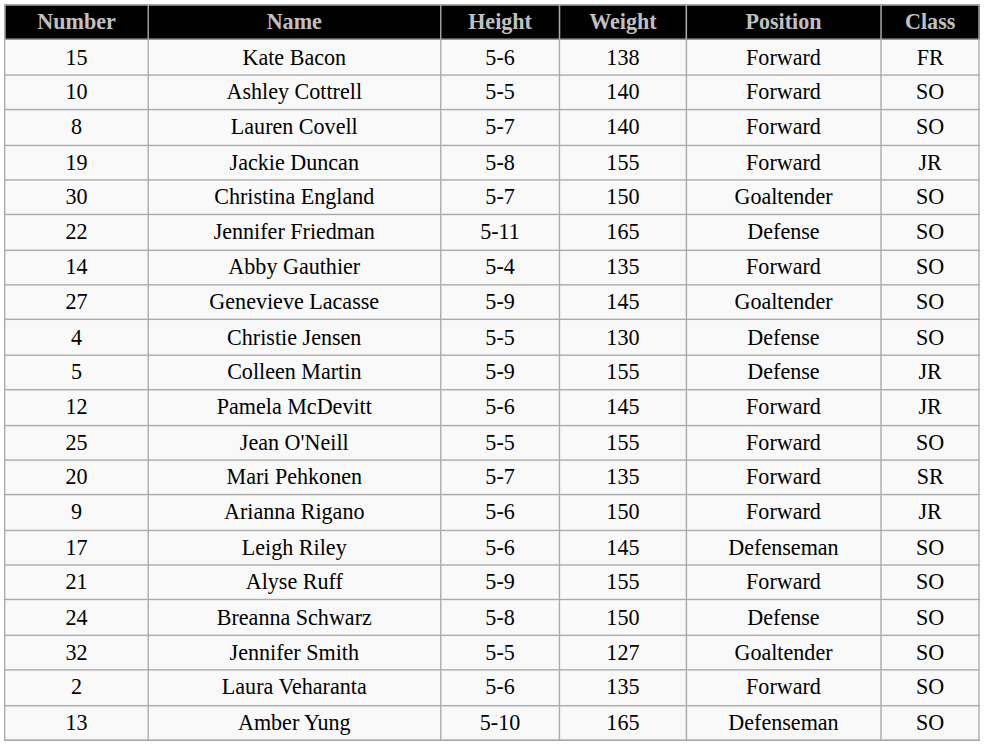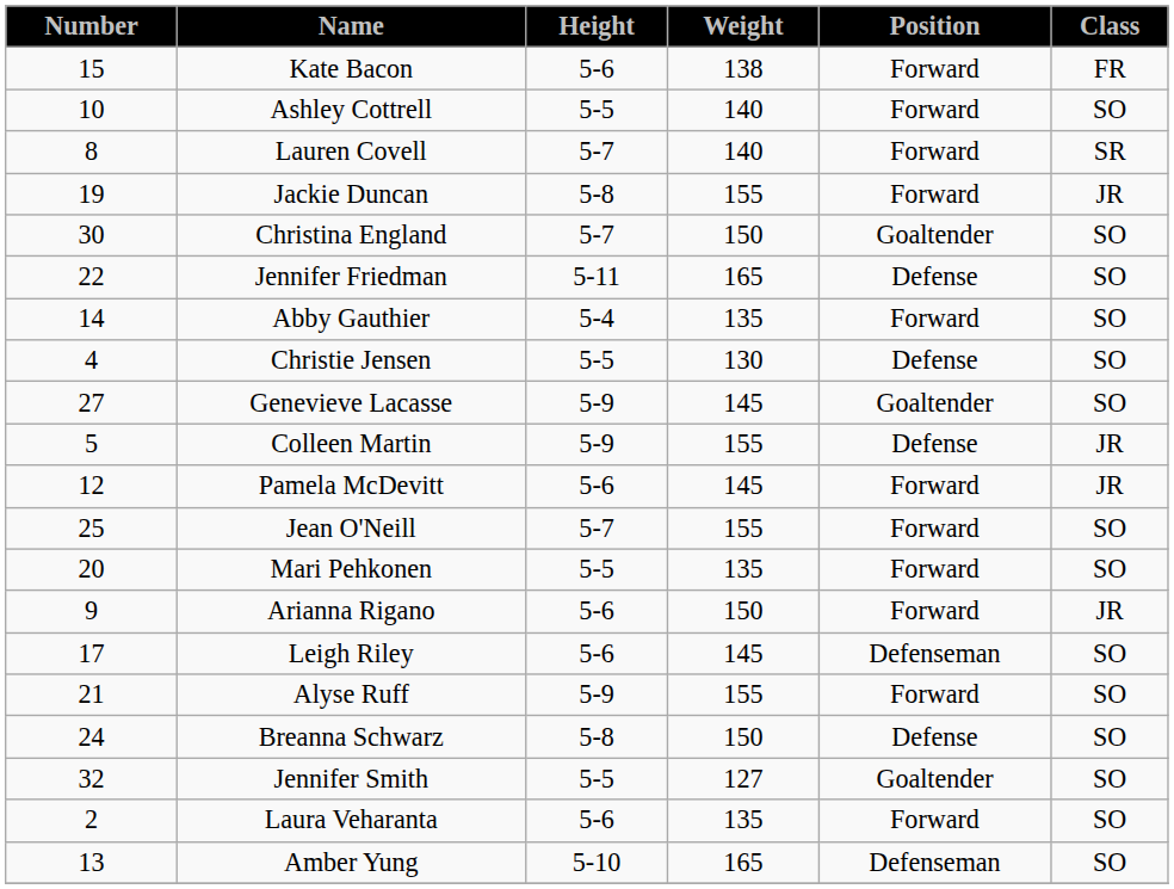 <table class="wikitable" width="80%">
 <tr align="center"  style=" background:black;color:silver;">
 <td><strong>Number</strong></td>
 <td><strong>Name</strong></td>
 <td><strong>Height</strong></td>
 <td><strong>Weight</strong></td>
 <td><strong>Position</strong></td>
 <td><strong>Class</strong></td>
 </tr>
 <tr align="center" bgcolor="">
 <td>15</td>
 <td>Kate Bacon</td>
 <td>5-6</td>
 <td>138</td>
 <td>Forward</td>
 <td>FR</td>
 </tr>
 <tr align="center" bgcolor="">
 <td>10</td>
 <td>Ashley Cottrell</td>
 <td>5-5</td>
 <td>140</td>
 <td>Forward</td>
 <td>SO</td>
 </tr>
 <tr align="center" bgcolor="">
 <td>8</td>
 <td>Lauren Covell</td>
 <td>5-7</td>
 <td>140</td>
 <td>Forward</td>
-<td>SO</td>
+<td>SR</td>
 </tr>
 <tr align="center" bgcolor="">
 <td>19</td>
 <td>Jackie Duncan</td>
 <td>5-8</td>
 <td>155</td>
 <td>Forward</td>
 <td>JR</td>
 </tr>
 <tr align="center" bgcolor="">
 <td>30</td>
 <td>Christina England</td>
 <td>5-7</td>
 <td>150</td>
 <td>Goaltender</td>
 <td>SO</td>
 </tr>
 <tr align="center" bgcolor="">
 <td>22</td>
 <td>Jennifer Friedman</td>
 <td>5-11</td>
 <td>165</td>
 <td>Defense</td>
 <td>SO</td>
 </tr>
 <tr align="center" bgcolor="">
 <td>14</td>
 <td>Abby Gauthier</td>
 <td>5-4</td>
 <td>135</td>
 <td>Forward</td>
 <td>SO</td>
 </tr>
 <tr align="center" bgcolor="">
+<td>4</td>
+<td>Christie Jensen</td>
+<td>5-5</td>
+<td>130</td>
+<td>Defense</td>
+<td>SO</td>
+</tr>
+<tr align="center" bgcolor="">
 <td>27</td>
 <td>Genevieve Lacasse</td>
 <td>5-9</td>
 <td>145</td>
 <td>Goaltender</td>
-<td>SO</td>
-</tr>
-<tr align="center" bgcolor="">
-<td>4</td>
-<td>Christie Jensen</td>
-<td>5-5</td>
-<td>130</td>
-<td>Defense</td>
 <td>SO</td>
 </tr>
 <tr align="center" bgcolor="">
 <td>5</td>
 <td>Colleen Martin</td>
 <td>5-9</td>
 <td>155</td>
 <td>Defense</td>
 <td>JR</td>
 </tr>
 <tr align="center" bgcolor="">
 <td>12</td>
 <td>Pamela McDevitt</td>
 <td>5-6</td>
 <td>145</td>
 <td>Forward</td>
 <td>JR</td>
 </tr>
 <tr align="center" bgcolor="">
 <td>25</td>
 <td>Jean O'Neill</td>
-<td>5-5</td>
+<td>5-7</td>
 <td>155</td>
 <td>Forward</td>
 <td>SO</td>
 </tr>
 <tr align="center" bgcolor="">
 <td>20</td>
 <td>Mari Pehkonen</td>
-<td>5-7</td>
+<td>5-5</td>
 <td>135</td>
 <td>Forward</td>
-<td>SR</td>
+<td>SO</td>
 </tr>
 <tr align="center" bgcolor="">
 <td>9</td>
 <td>Arianna Rigano</td>
 <td>5-6</td>
 <td>150</td>
 <td>Forward</td>
 <td>JR</td>
 </tr>
 <tr align="center" bgcolor="">
 <td>17</td>
 <td>Leigh Riley</td>
 <td>5-6</td>
 <td>145</td>
 <td>Defenseman</td>
 <td>SO</td>
 </tr>
 <tr align="center" bgcolor="">
 <td>21</td>
 <td>Alyse Ruff</td>
 <td>5-9</td>
 <td>155</td>
 <td>Forward</td>
 <td>SO</td>
 </tr>
 <tr align="center" bgcolor="">
 <td>24</td>
 <td>Breanna Schwarz</td>
 <td>5-8</td>
 <td>150</td>
 <td>Defense</td>
 <td>SO</td>
 </tr>
 <tr align="center" bgcolor="">
 <td>32</td>
 <td>Jennifer Smith</td>
 <td>5-5</td>
 <td>127</td>
 <td>Goaltender</td>
 <td>SO</td>
 </tr>
 <tr align="center" bgcolor="">
 <td>2</td>
 <td>Laura Veharanta</td>
 <td>5-6</td>
 <td>135</td>
 <td>Forward</td>
 <td>SO</td>
 </tr>
 <tr align="center" bgcolor="">
 <td>13</td>
 <td>Amber Yung</td>
 <td>5-10</td>
 <td>165</td>
 <td>Defenseman</td>
 <td>SO</td>
 </tr>
 <tr align="center" bgcolor="">
 </tr>
 </table>
